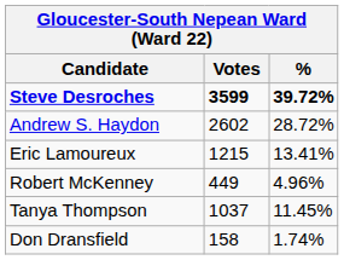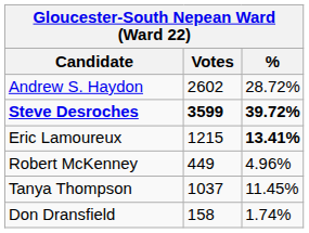 <table class="wikitable">
 <tr>
 <th colspan="3"><a href='#'>Gloucester-South Nepean Ward</a> (Ward 22)</th>
 </tr>
 <tr>
 <th style="width: 170px">Candidate</th>
 <th style="width: 50px">Votes</th>
 <th style="width: 40px">%</th>
 </tr>
 <tr>
+<td><a href='#'>Andrew S. Haydon</a></td>
+<td>2602</td>
+<td>28.72%</td>
+</tr>
+<tr>
 <td><strong><a href='#'>Steve Desroches</a></strong></td>
 <td><strong>3599</strong></td>
 <td><strong>39.72%</strong></td>
 </tr>
 <tr>
-<td><a href='#'>Andrew S. Haydon</a></td>
-<td>2602</td>
-<td>28.72%</td>
-</tr>
-<tr>
 <td>Eric Lamoureux</td>
 <td>1215</td>
-<td>13.41%</td>
+<td><strong>13.41%</strong></td>
 </tr>
 <tr>
 <td>Robert McKenney</td>
 <td>449</td>
 <td>4.96%</td>
 </tr>
 <tr>
 <td>Tanya Thompson</td>
 <td>1037</td>
 <td>11.45%</td>
 </tr>
 <tr>
 <td>Don Dransfield</td>
 <td>158</td>
 <td>1.74%</td>
 </tr>
 </table>
